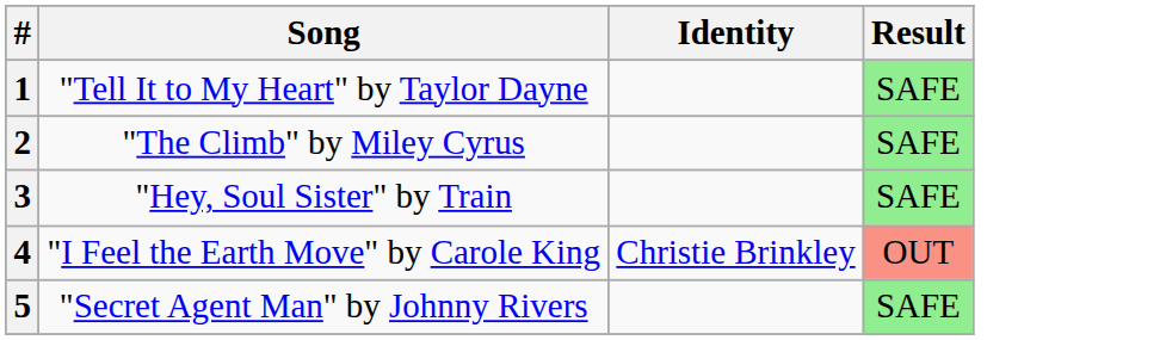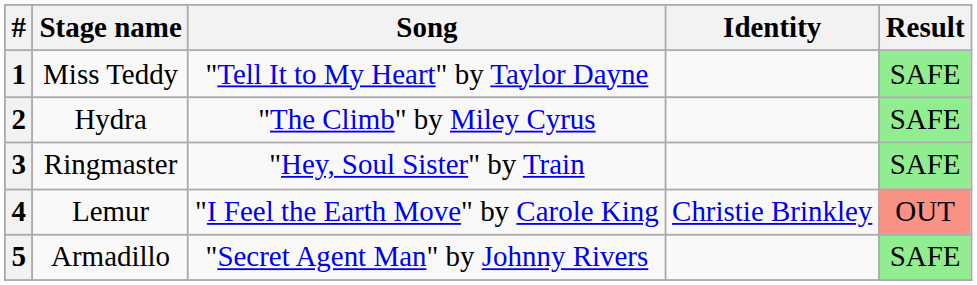 <table class="wikitable plainrowheaders" style="text-align: center;">
 <tr>
 <th>#</th>
+<th>Stage name</th>
 <th>Song</th>
 <th>Identity</th>
 <th>Result</th>
 </tr>
 <tr>
 <th>1</th>
+<td>Miss Teddy</td>
 <td>"<a href='#'>Tell It to My Heart</a>" by <a href='#'>Taylor Dayne</a></td>
 <td></td>
 <td bgcolor=lightgreen>SAFE</td>
 </tr>
 <tr>
 <th>2</th>
+<td>Hydra</td>
 <td>"<a href='#'>The Climb</a>" by <a href='#'>Miley Cyrus</a></td>
 <td></td>
 <td bgcolor=lightgreen>SAFE</td>
 </tr>
 <tr>
 <th>3</th>
+<td>Ringmaster</td>
 <td>"<a href='#'>Hey, Soul Sister</a>" by <a href='#'>Train</a></td>
 <td></td>
 <td bgcolor=lightgreen>SAFE</td>
 </tr>
 <tr>
 <th>4</th>
+<td>Lemur</td>
 <td>"<a href='#'>I Feel the Earth Move</a>" by <a href='#'>Carole King</a></td>
 <td><a href='#'>Christie Brinkley</a></td>
 <td bgcolor=#F99185>OUT</td>
 </tr>
 <tr>
 <th>5</th>
+<td>Armadillo</td>
 <td>"<a href='#'>Secret Agent Man</a>" by <a href='#'>Johnny Rivers</a></td>
 <td></td>
 <td bgcolor=lightgreen>SAFE</td>
 </tr>
 </table>
